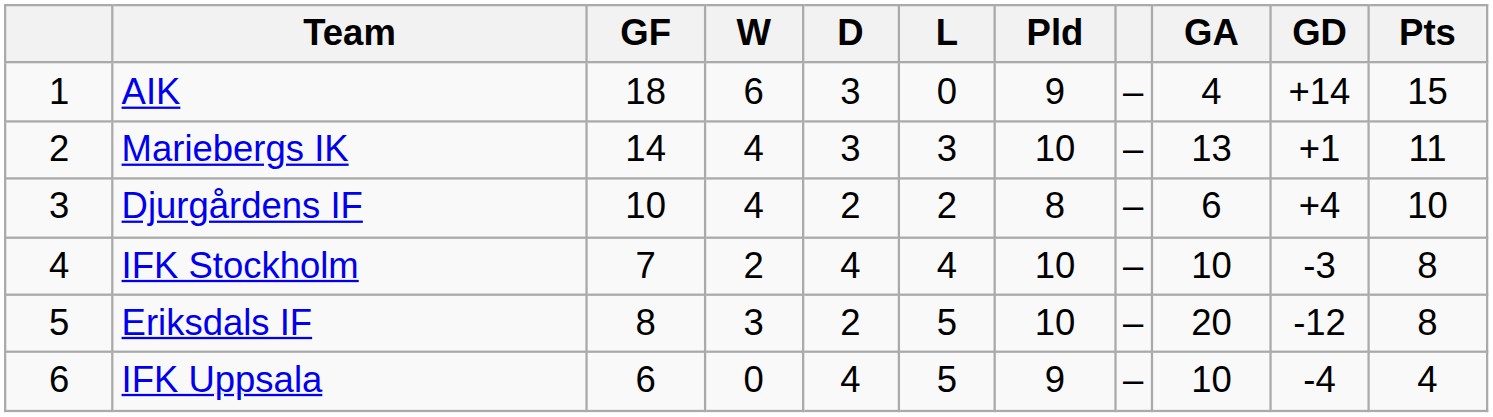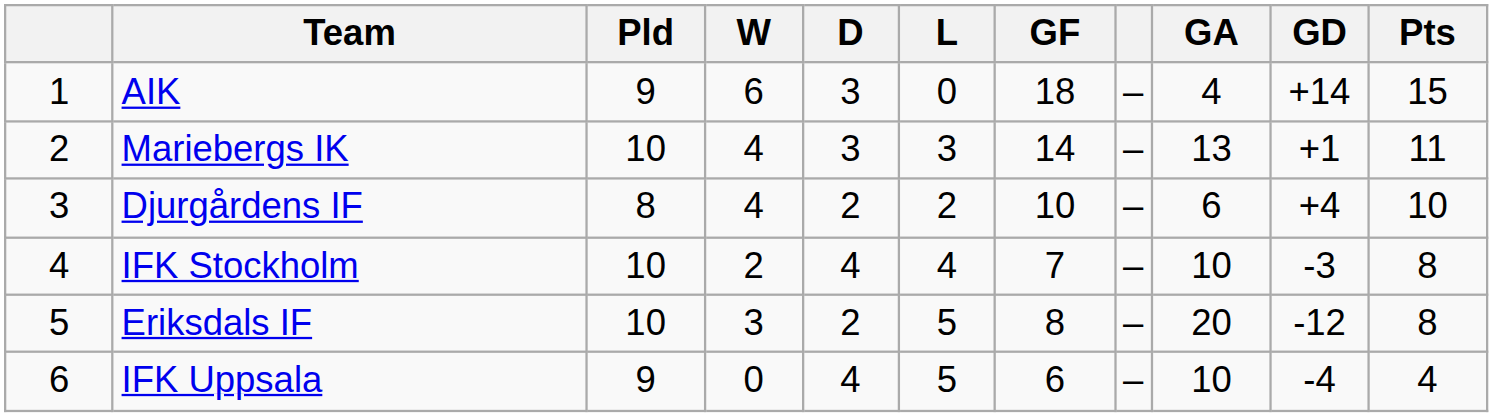 <table class="wikitable" style="text-align: center;">
 <tr>
 <th style="width: 40px;"></th>
 <th style="width: 200px;">Team</th>
-<th style="width: 45px;">GF</th>
+<th style="width: 45px;">Pld</th>
 <th style="width: 35px;">W</th>
 <th style="width: 35px;">D</th>
 <th style="width: 35px;">L</th>
-<th style="width: 45px;">Pld</th>
+<th style="width: 45px;">GF</th>
 <th></th>
 <th style="width: 45px;">GA</th>
 <th style="width: 35px;">GD</th>
 <th style="width: 45px;">Pts</th>
 </tr>
 <tr>
 <td>1</td>
 <td style="text-align: left;"><a href='#'>AIK</a></td>
-<td>18</td>
+<td>9</td>
 <td>6</td>
 <td>3</td>
 <td>0</td>
-<td>9</td>
+<td>18</td>
 <td>–</td>
 <td>4</td>
 <td>+14</td>
 <td>15</td>
 </tr>
 <tr>
 <td>2</td>
 <td style="text-align: left;"><a href='#'>Mariebergs IK</a></td>
-<td>14</td>
+<td>10</td>
 <td>4</td>
 <td>3</td>
 <td>3</td>
-<td>10</td>
+<td>14</td>
 <td>–</td>
 <td>13</td>
 <td>+1</td>
 <td>11</td>
 </tr>
 <tr>
 <td>3</td>
 <td style="text-align: left;"><a href='#'>Djurgårdens IF</a></td>
-<td>10</td>
+<td>8</td>
 <td>4</td>
 <td>2</td>
 <td>2</td>
-<td>8</td>
+<td>10</td>
 <td>–</td>
 <td>6</td>
 <td>+4</td>
 <td>10</td>
 </tr>
 <tr>
 <td>4</td>
 <td style="text-align: left;"><a href='#'>IFK Stockholm</a></td>
-<td>7</td>
+<td>10</td>
 <td>2</td>
 <td>4</td>
 <td>4</td>
-<td>10</td>
+<td>7</td>
 <td>–</td>
 <td>10</td>
 <td>-3</td>
 <td>8</td>
 </tr>
 <tr>
 <td>5</td>
 <td style="text-align: left;"><a href='#'>Eriksdals IF</a></td>
-<td>8</td>
+<td>10</td>
 <td>3</td>
 <td>2</td>
 <td>5</td>
-<td>10</td>
+<td>8</td>
 <td>–</td>
 <td>20</td>
 <td>-12</td>
 <td>8</td>
 </tr>
 <tr>
 <td>6</td>
 <td style="text-align: left;"><a href='#'>IFK Uppsala</a></td>
-<td>6</td>
+<td>9</td>
 <td>0</td>
 <td>4</td>
 <td>5</td>
-<td>9</td>
+<td>6</td>
 <td>–</td>
 <td>10</td>
 <td>-4</td>
 <td>4</td>
 </tr>
 </table>
